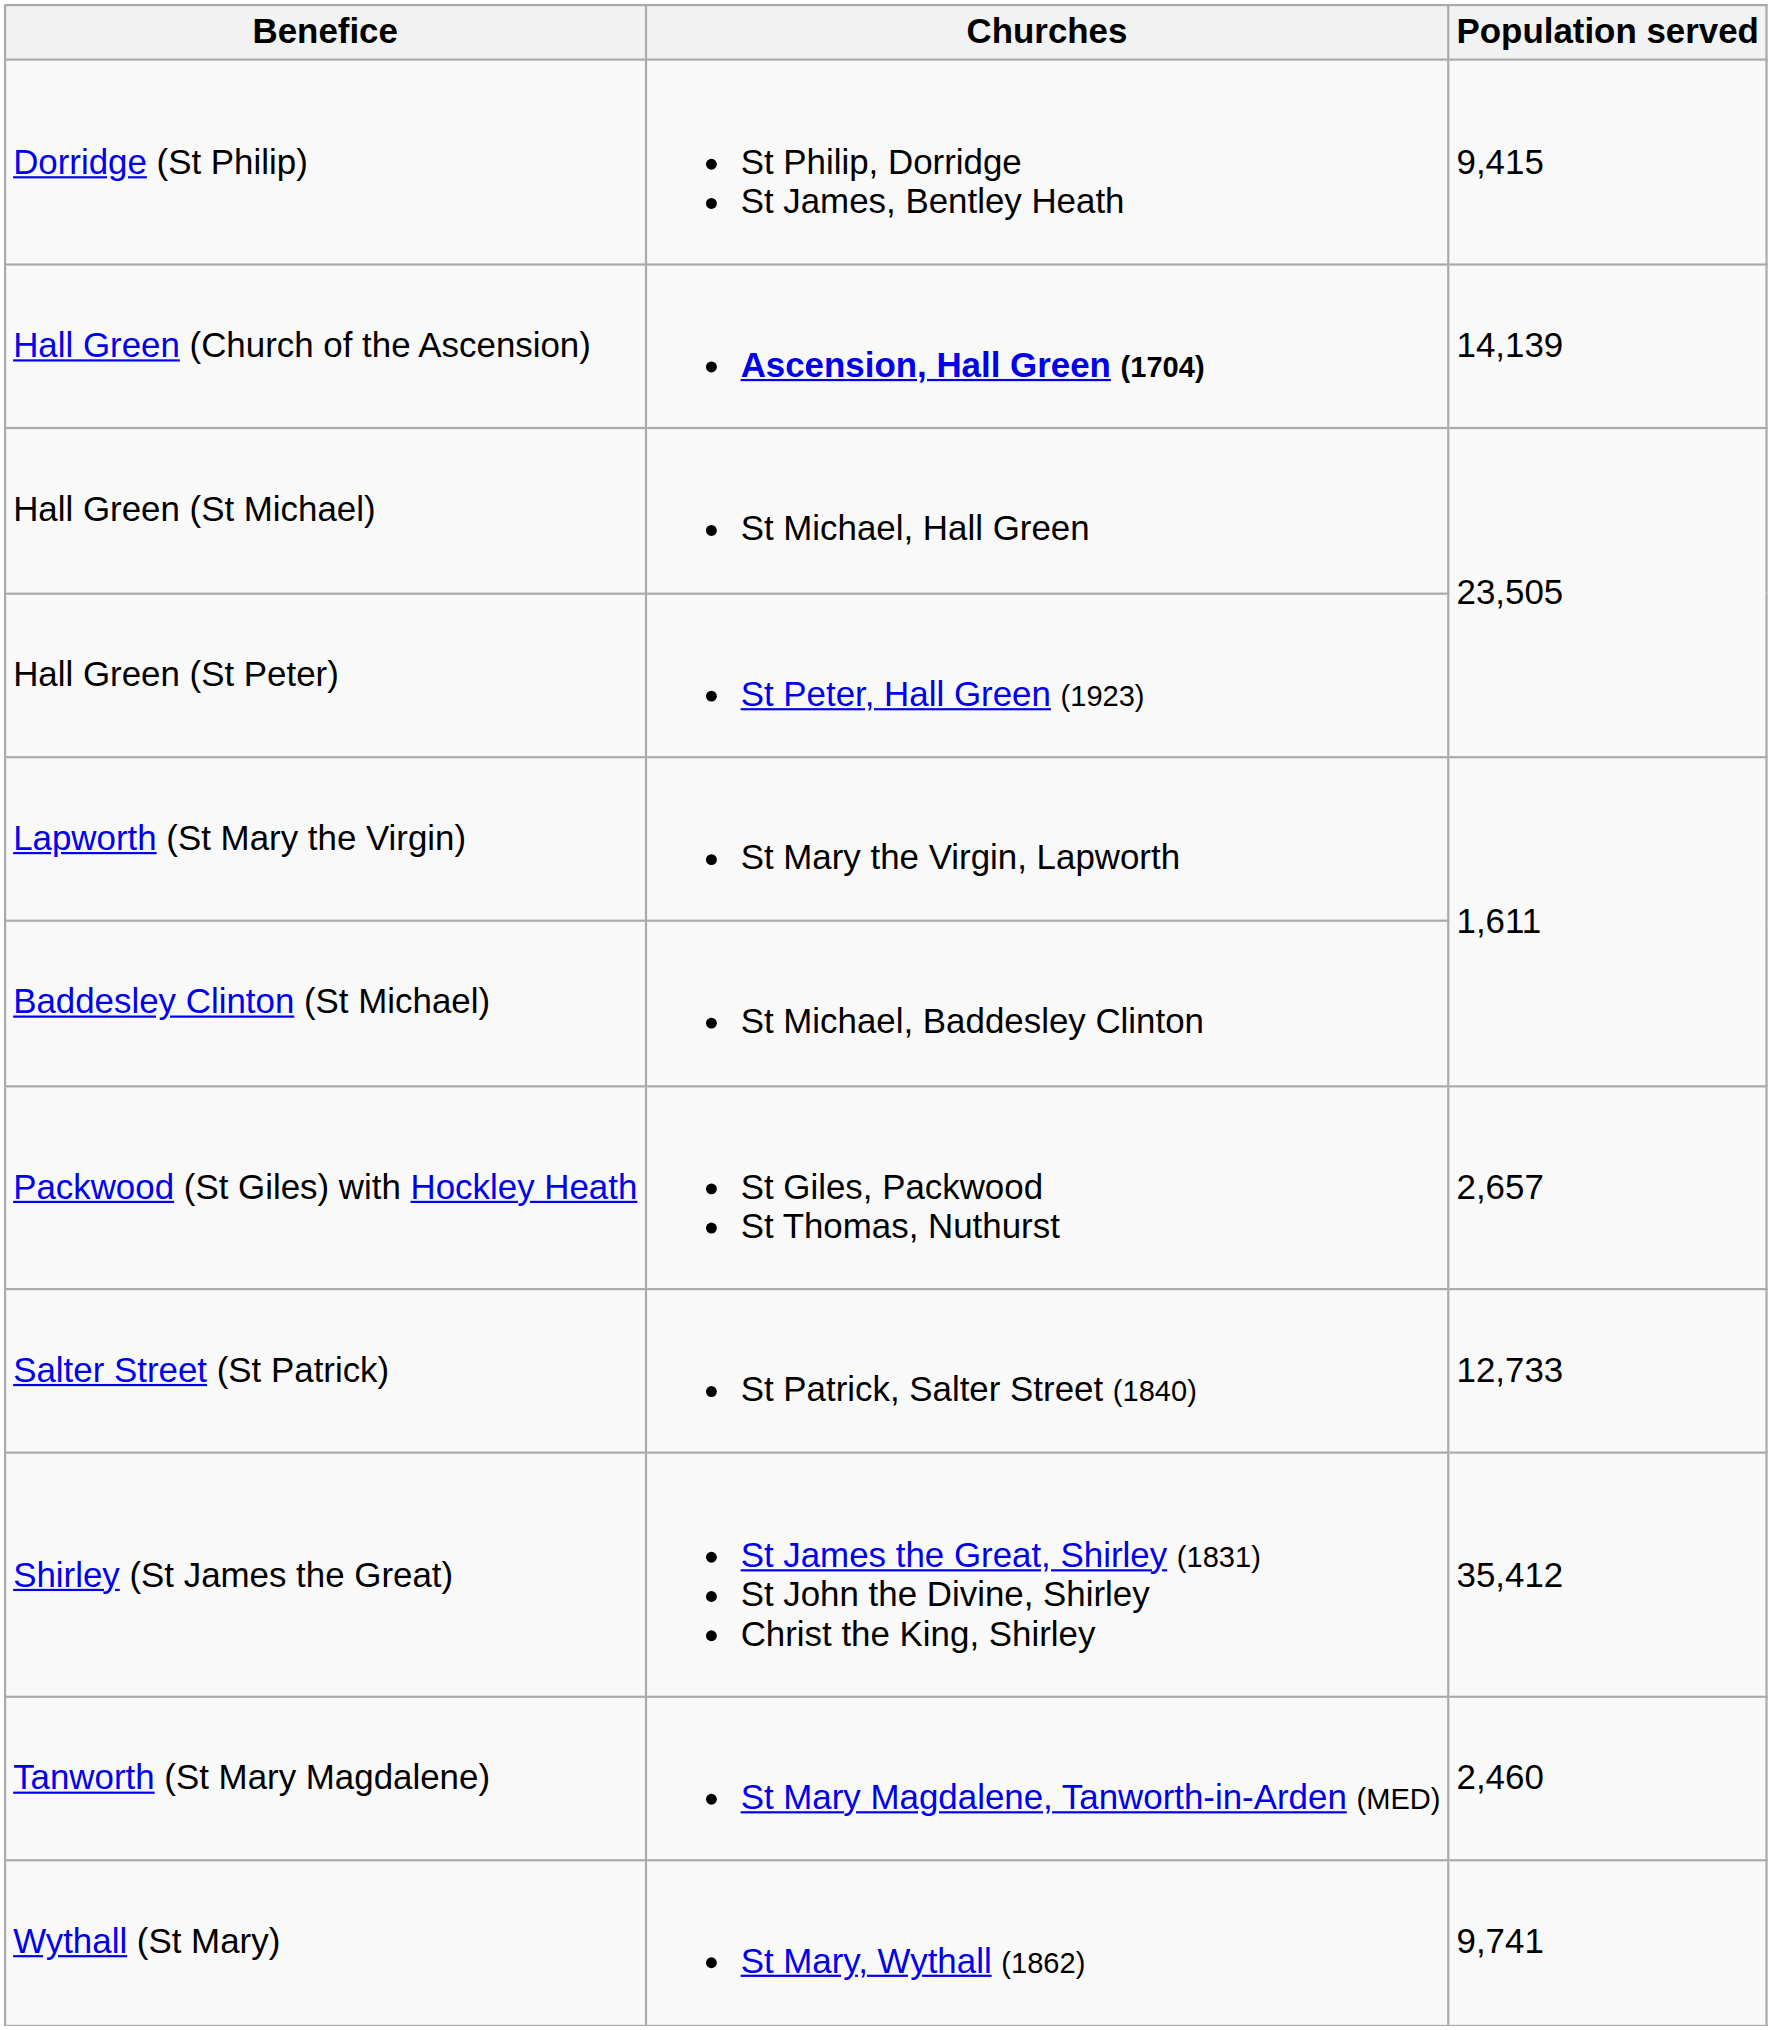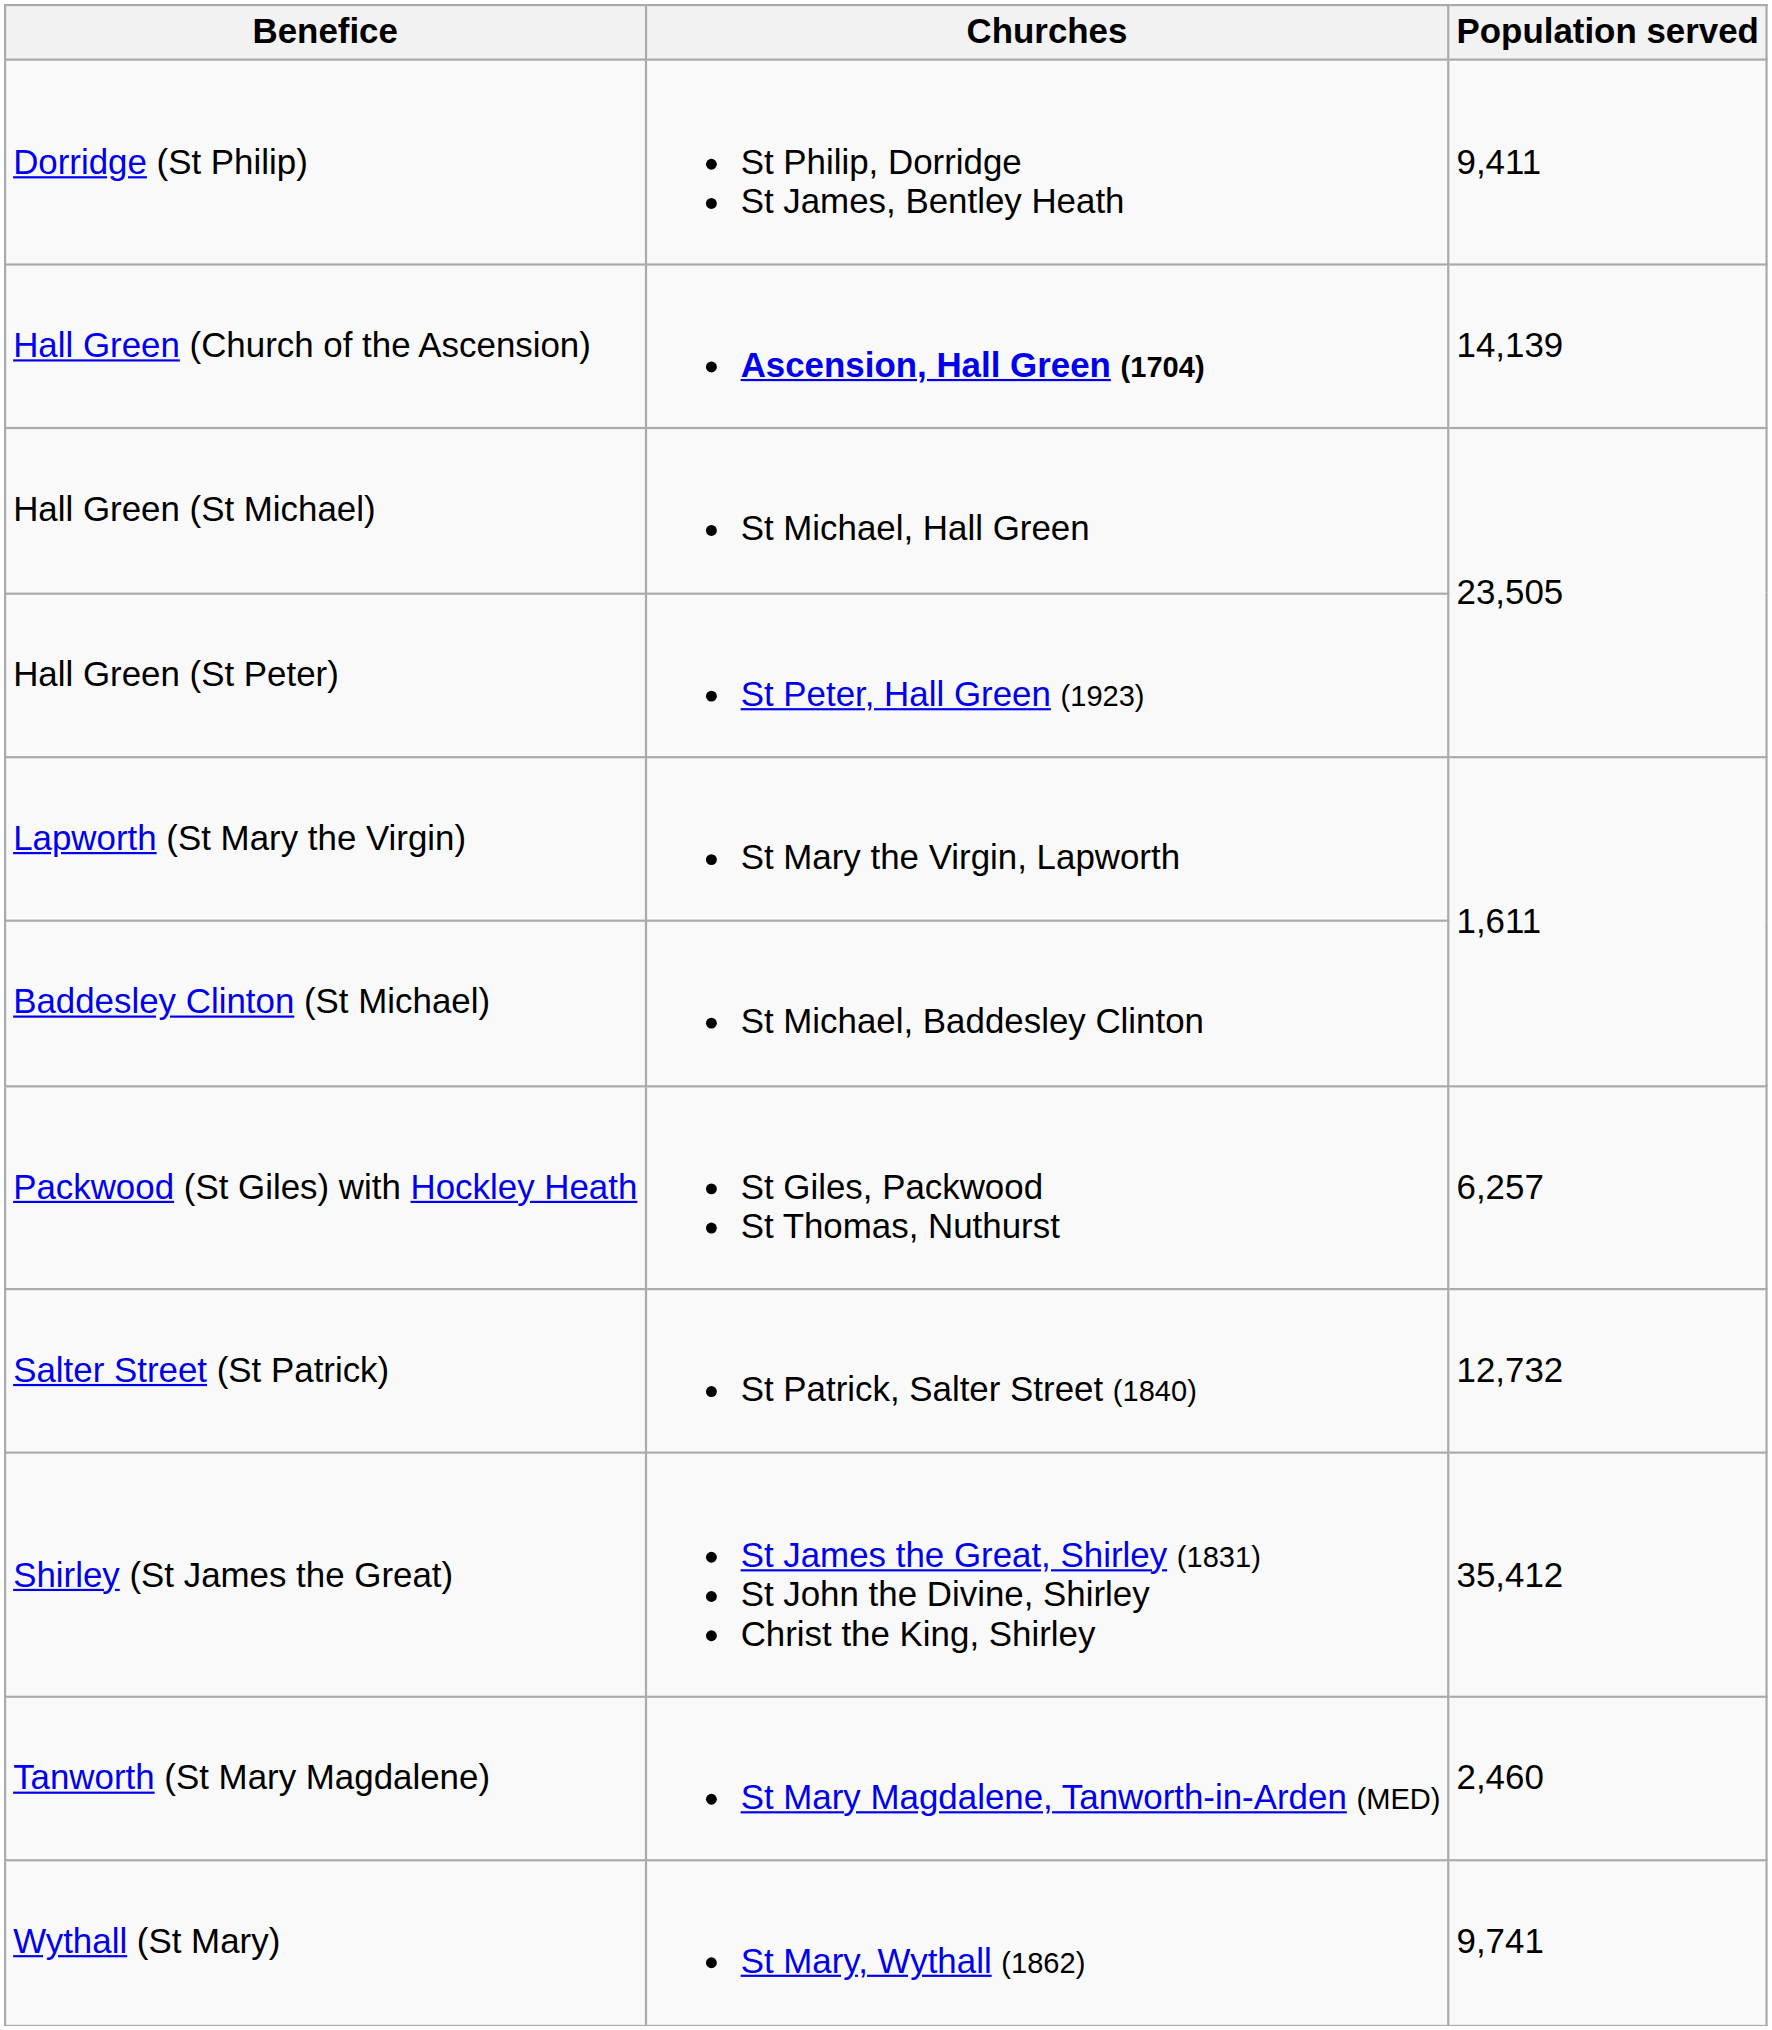 <table class="wikitable">
 <tr>
 <th>Benefice</th>
 <th>Churches</th>
 <th>Population served</th>
 </tr>
 <tr>
 <td><a href='#'>Dorridge</a> (St Philip)</td>
 <td><br><ul><li>St Philip, Dorridge</li><li>St James, Bentley Heath</li></ul></td>
-<td>9,415</td>
+<td>9,411</td>
 </tr>
 <tr>
 <td><a href='#'>Hall Green</a> (Church of the Ascension)</td>
 <td><strong><br><ul><li><a href='#'>Ascension, Hall Green</a> <small>(1704)</small></li></ul></strong></td>
 <td>14,139</td>
 </tr>
 <tr>
 <td>Hall Green (St Michael)</td>
 <td><br><ul><li>St Michael, Hall Green</li></ul></td>
 <td rowspan="2">23,505</td>
 </tr>
 <tr>
 <td>Hall Green (St Peter)</td>
 <td><br><ul><li><a href='#'>St Peter, Hall Green</a> <small>(1923)</small></li></ul></td>
 </tr>
 <tr>
 <td><a href='#'>Lapworth</a> (St Mary the Virgin)</td>
 <td><br><ul><li>St Mary the Virgin, Lapworth</li></ul></td>
 <td rowspan="2">1,611</td>
 </tr>
 <tr>
 <td><a href='#'>Baddesley Clinton</a> (St Michael)</td>
 <td><br><ul><li>St Michael, Baddesley Clinton</li></ul></td>
 </tr>
 <tr>
 <td><a href='#'>Packwood</a> (St Giles) with <a href='#'>Hockley Heath</a></td>
 <td><br><ul><li>St Giles, Packwood</li><li>St Thomas, Nuthurst</li></ul></td>
-<td>2,657</td>
+<td>6,257</td>
 </tr>
 <tr>
 <td><a href='#'>Salter Street</a> (St Patrick)</td>
 <td><br><ul><li>St Patrick, Salter Street <small>(1840)</small></li></ul></td>
-<td>12,733</td>
+<td>12,732</td>
 </tr>
 <tr>
 <td><a href='#'>Shirley</a> (St James the Great)</td>
 <td><br><ul><li><a href='#'>St James the Great, Shirley</a> <small>(1831)</small></li><li>St John the Divine, Shirley</li><li>Christ the King, Shirley</li></ul></td>
 <td>35,412</td>
 </tr>
 <tr>
 <td><a href='#'>Tanworth</a> (St Mary Magdalene)</td>
 <td><br><ul><li><a href='#'>St Mary Magdalene, Tanworth-in-Arden</a> <small>(MED)</small></li></ul></td>
 <td>2,460</td>
 </tr>
 <tr>
 <td><a href='#'>Wythall</a> (St Mary)</td>
 <td><br><ul><li><a href='#'>St Mary, Wythall</a> <small>(1862)</small></li></ul></td>
 <td>9,741</td>
 </tr>
 </table>
